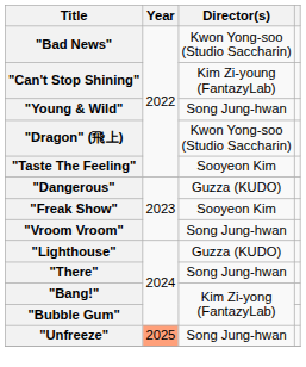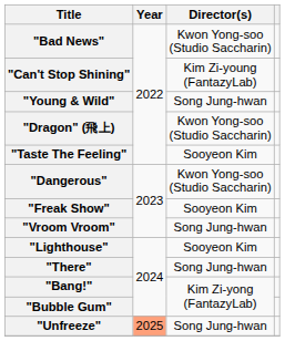 <table class="wikitable plainrowheaders" style="text-align:center">
 <tr>
 <th scope="col">Title</th>
 <th scope="col">Year</th>
 <th scope="col">Director(s)</th>
 <th scope="col"></th>
 </tr>
 <tr>
 <th scope="row">"Bad News"</th>
 <td rowspan="5">2022</td>
 <td>Kwon Yong-soo<br>(Studio Saccharin)</td>
 <td></td>
 </tr>
 <tr>
 <th scope="row">"Can't Stop Shining"</th>
 <td>Kim Zi-young<br>(FantazyLab)</td>
 <td></td>
 </tr>
 <tr>
 <th scope="row">"Young & Wild"</th>
 <td>Song Jung-hwan</td>
 <td></td>
 </tr>
 <tr>
 <th scope="row">"Dragon" (飛上)</th>
 <td>Kwon Yong-soo<br>(Studio Saccharin)</td>
 <td></td>
 </tr>
 <tr>
 <th scope="row">"Taste The Feeling"</th>
 <td>Sooyeon Kim</td>
 <td></td>
 </tr>
 <tr>
 <th scope="row">"Dangerous"</th>
 <td rowspan="3">2023</td>
-<td>Guzza (KUDO)</td>
+<td>Kwon Yong-soo<br>(Studio Saccharin)</td>
 <td></td>
 </tr>
 <tr>
 <th scope="row">"Freak Show"</th>
 <td>Sooyeon Kim</td>
 <td></td>
 </tr>
 <tr>
 <th scope="row">"Vroom Vroom"</th>
 <td>Song Jung-hwan</td>
 <td></td>
 </tr>
 <tr>
 <th scope="row">"Lighthouse"</th>
 <td rowspan="4">2024</td>
-<td>Guzza (KUDO)</td>
+<td>Sooyeon Kim</td>
 <td></td>
 </tr>
 <tr>
 <th scope="row">"There"</th>
 <td>Song Jung-hwan</td>
 <td></td>
 </tr>
 <tr>
 <th scope="row">"Bang!"</th>
 <td rowspan="2">Kim Zi-yong<br>(FantazyLab)</td>
 <td></td>
 </tr>
 <tr>
 <th scope="row">"Bubble Gum"</th>
 <td></td>
 </tr>
 <tr>
 <th scope="row">"Unfreeze"</th>
 <td style="background: lightsalmon;">2025</td>
 <td>Song Jung-hwan</td>
 <td></td>
 </tr>
 <tr>
 </tr>
 </table>
